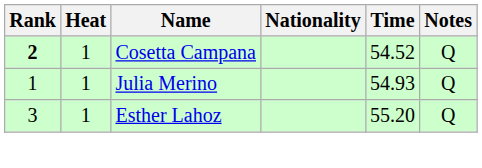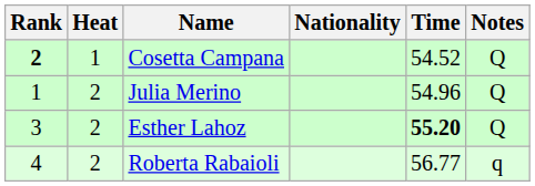 <table class="wikitable sortable" style="text-align:center">
 <tr>
 <th>Rank</th>
 <th>Heat</th>
 <th>Name</th>
 <th>Nationality</th>
 <th>Time</th>
 <th>Notes</th>
 </tr>
 <tr bgcolor=ccffcc>
 <td><strong>2</strong></td>
 <td>1</td>
 <td align=left><a href='#'>Cosetta Campana</a></td>
 <td align=left></td>
 <td>54.52</td>
 <td>Q</td>
 </tr>
 <tr bgcolor=ccffcc>
 <td>1</td>
-<td>1</td>
+<td>2</td>
 <td align=left><a href='#'>Julia Merino</a></td>
 <td align=left></td>
-<td>54.93</td>
+<td>54.96</td>
 <td>Q</td>
 </tr>
 <tr bgcolor=ccffcc>
 <td>3</td>
-<td>1</td>
+<td>2</td>
 <td align=left><a href='#'>Esther Lahoz</a></td>
 <td align=left></td>
-<td>55.20</td>
+<td><strong>55.20</strong></td>
 <td>Q</td>
 </tr>
+<tr bgcolor=ddffdd>
+<td>4</td>
+<td>2</td>
+<td align=left><a href='#'>Roberta Rabaioli</a></td>
+<td align=left></td>
+<td>56.77</td>
+<td>q</td>
+</tr>
 </table>
